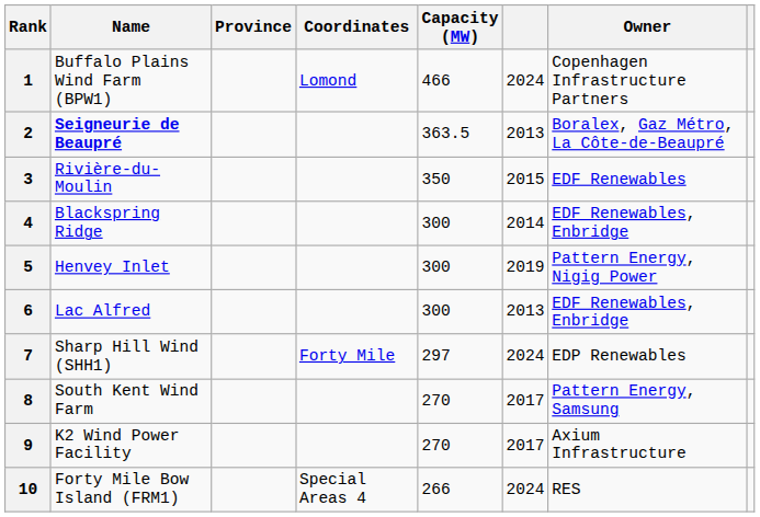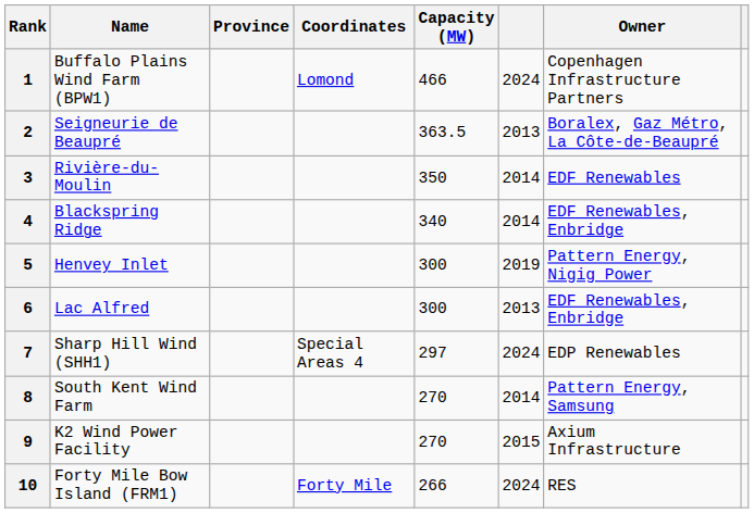 <table class="wikitable sortable">
 <tr>
 <th>Rank</th>
 <th>Name</th>
 <th>Province</th>
 <th>Coordinates</th>
 <th>Capacity<br>(<a href='#'>MW</a>)</th>
 <th></th>
 <th>Owner</th>
 <th class="unsortable"></th>
 </tr>
 <tr>
 <th>1</th>
 <td>Buffalo Plains Wind Farm (BPW1)</td>
 <td></td>
 <td><a href='#'>Lomond</a></td>
 <td>466</td>
 <td>2024</td>
 <td>Copenhagen Infrastructure Partners</td>
 <td></td>
 </tr>
 <tr>
 <th>2</th>
-<td><strong><a href='#'>Seigneurie de Beaupré</a></strong></td>
+<td><a href='#'>Seigneurie de Beaupré</a></td>
 <td></td>
 <td></td>
 <td>363.5</td>
 <td>2013</td>
 <td><a href='#'>Boralex</a>, <a href='#'>Gaz Métro</a>, <a href='#'>La Côte-de-Beaupré</a></td>
 <td></td>
 </tr>
 <tr>
 <th>3</th>
 <td><a href='#'>Rivière-du-Moulin</a></td>
 <td></td>
 <td></td>
 <td>350</td>
-<td>2015</td>
+<td>2014</td>
 <td><a href='#'>EDF Renewables</a></td>
 <td></td>
 </tr>
 <tr>
 <th>4</th>
 <td><a href='#'>Blackspring Ridge</a></td>
 <td></td>
 <td></td>
-<td>300</td>
+<td>340</td>
 <td>2014</td>
 <td><a href='#'>EDF Renewables</a>, <a href='#'>Enbridge</a></td>
 <td></td>
 </tr>
 <tr>
 <th>5</th>
 <td><a href='#'>Henvey Inlet</a></td>
 <td></td>
 <td></td>
 <td>300</td>
 <td>2019</td>
 <td><a href='#'>Pattern Energy</a>, <a href='#'>Nigig Power</a></td>
 <td></td>
 </tr>
 <tr>
 <th>6</th>
 <td><a href='#'>Lac Alfred</a></td>
 <td></td>
 <td></td>
 <td>300</td>
 <td>2013</td>
 <td><a href='#'>EDF Renewables</a>, <a href='#'>Enbridge</a></td>
 <td></td>
 </tr>
 <tr>
 <th>7</th>
 <td>Sharp Hill Wind (SHH1)</td>
 <td></td>
-<td><a href='#'>Forty Mile</a></td>
+<td>Special Areas 4</td>
 <td>297</td>
 <td>2024</td>
 <td>EDP Renewables</td>
 <td></td>
 </tr>
 <tr>
 <th>8</th>
 <td>South Kent Wind Farm</td>
 <td></td>
 <td></td>
 <td>270</td>
-<td>2017</td>
+<td>2014</td>
 <td><a href='#'>Pattern Energy</a>, <a href='#'>Samsung</a></td>
 <td></td>
 </tr>
 <tr>
 <th>9</th>
 <td>K2 Wind Power Facility</td>
 <td></td>
 <td></td>
 <td>270</td>
-<td>2017</td>
+<td>2015</td>
 <td>Axium Infrastructure</td>
 <td></td>
 </tr>
 <tr>
 <th>10</th>
 <td>Forty Mile Bow Island (FRM1)</td>
 <td></td>
-<td>Special Areas 4</td>
+<td><a href='#'>Forty Mile</a></td>
 <td>266</td>
 <td>2024</td>
 <td>RES</td>
 <td></td>
 </tr>
 </table>
